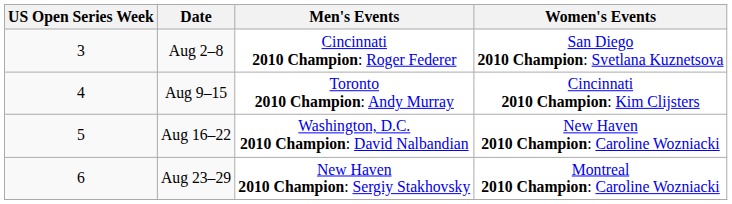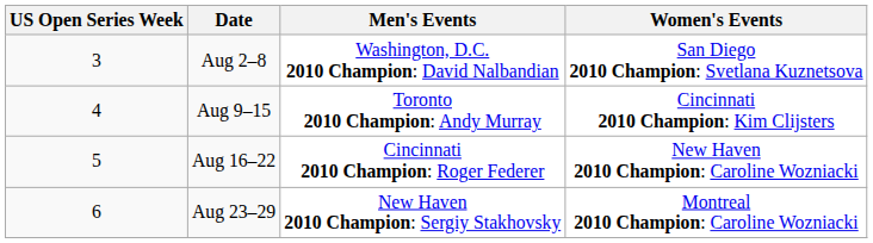 <table class="wikitable">
 <tr>
 <th>US Open Series Week</th>
 <th>Date</th>
 <th>Men's Events</th>
 <th>Women's Events</th>
 </tr>
 <tr align=center>
 <td>3</td>
 <td>Aug 2–8</td>
-<td bgcolor="ffffff"><a href='#'>Cincinnati</a><br><strong>2010 Champion</strong>:  <a href='#'>Roger Federer</a></td>
+<td bgcolor="ffffff"><a href='#'>Washington, D.C.</a><br><strong>2010 Champion</strong>:  <a href='#'>David Nalbandian</a></td>
 <td bgcolor="ffffff"><a href='#'>San Diego</a><br><strong>2010 Champion</strong>:  <a href='#'>Svetlana Kuznetsova</a></td>
 </tr>
 <tr align=center>
 <td>4</td>
 <td>Aug 9–15</td>
 <td bgcolor="ffffff"><a href='#'>Toronto</a><br><strong>2010 Champion</strong>:  <a href='#'>Andy Murray</a></td>
 <td bgcolor="ffffff"><a href='#'>Cincinnati</a><br><strong>2010 Champion</strong>:  <a href='#'>Kim Clijsters</a></td>
 </tr>
 <tr align=center>
 <td>5</td>
 <td>Aug 16–22</td>
-<td bgcolor="ffffff"><a href='#'>Washington, D.C.</a><br><strong>2010 Champion</strong>:  <a href='#'>David Nalbandian</a></td>
+<td bgcolor="ffffff"><a href='#'>Cincinnati</a><br><strong>2010 Champion</strong>:  <a href='#'>Roger Federer</a></td>
 <td bgcolor="ffffff"><a href='#'>New Haven</a><br><strong>2010 Champion</strong>:  <a href='#'>Caroline Wozniacki</a></td>
 </tr>
 <tr align=center>
 <td>6</td>
 <td>Aug 23–29</td>
 <td bgcolor="#ffffff"><a href='#'>New Haven</a><br><strong>2010 Champion</strong>:  <a href='#'>Sergiy Stakhovsky</a></td>
 <td bgcolor="ffffff"><a href='#'>Montreal</a><br><strong>2010 Champion</strong>:  <a href='#'>Caroline Wozniacki</a></td>
 </tr>
 <tr align=center>
 </tr>
 </table>
